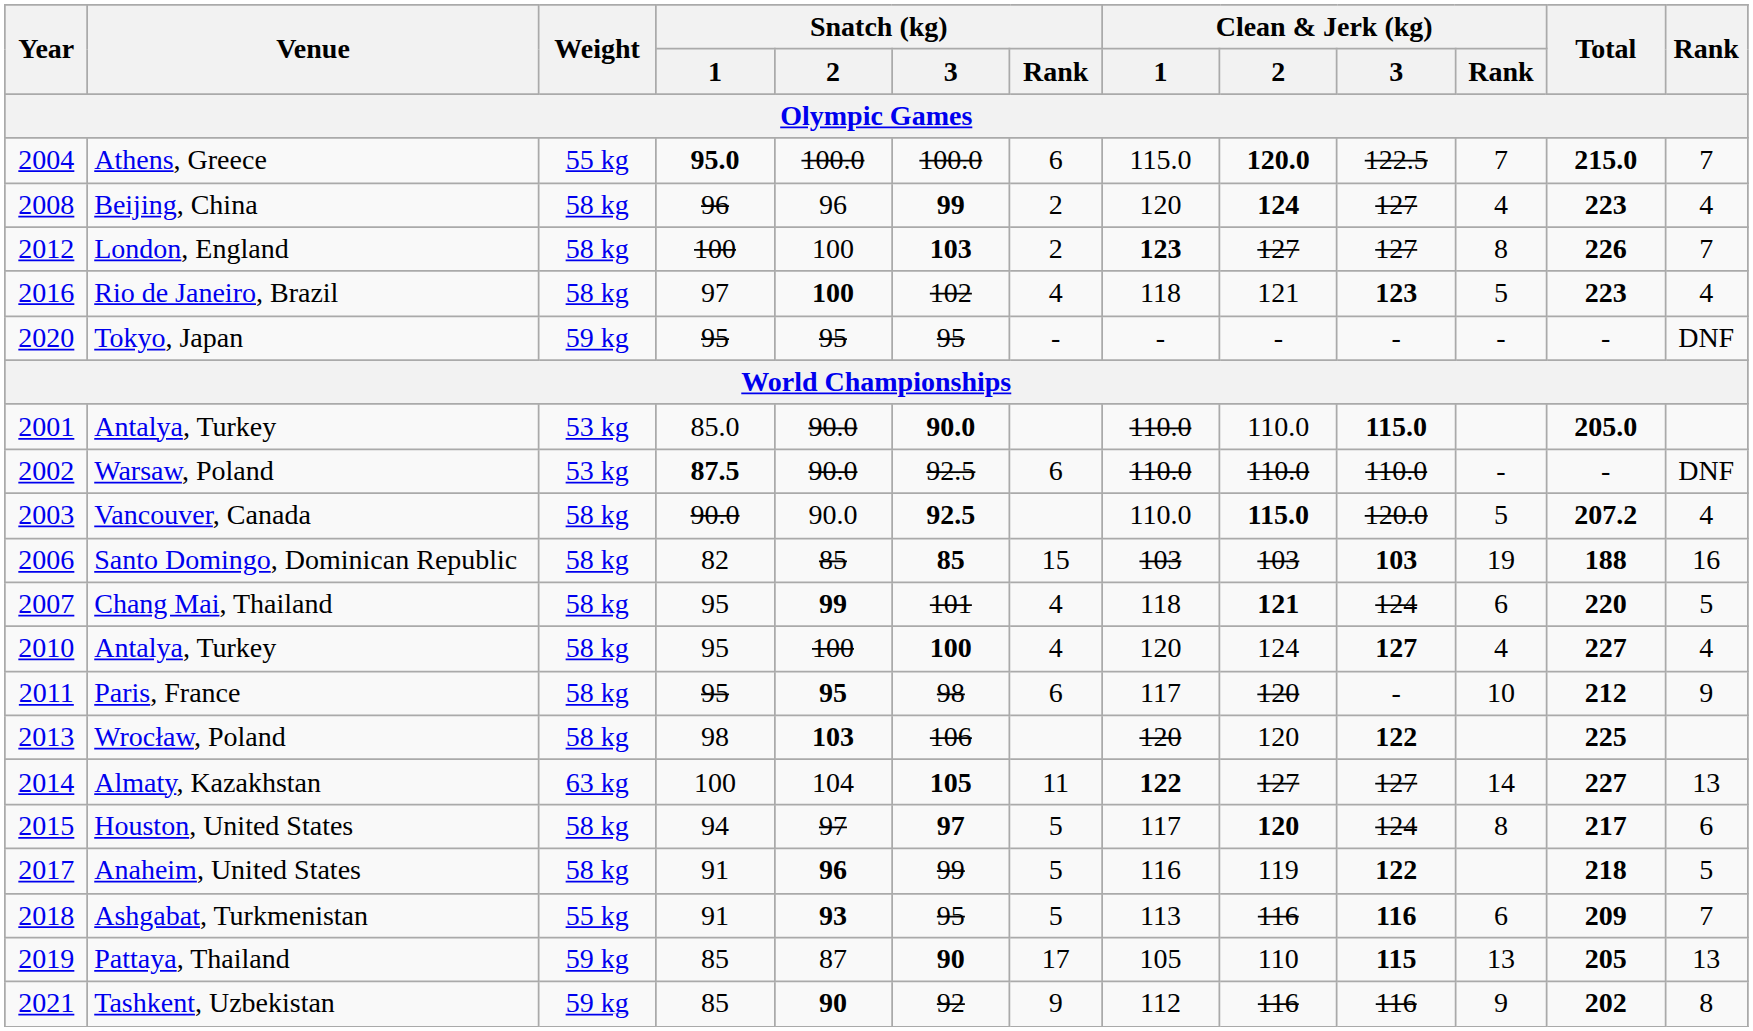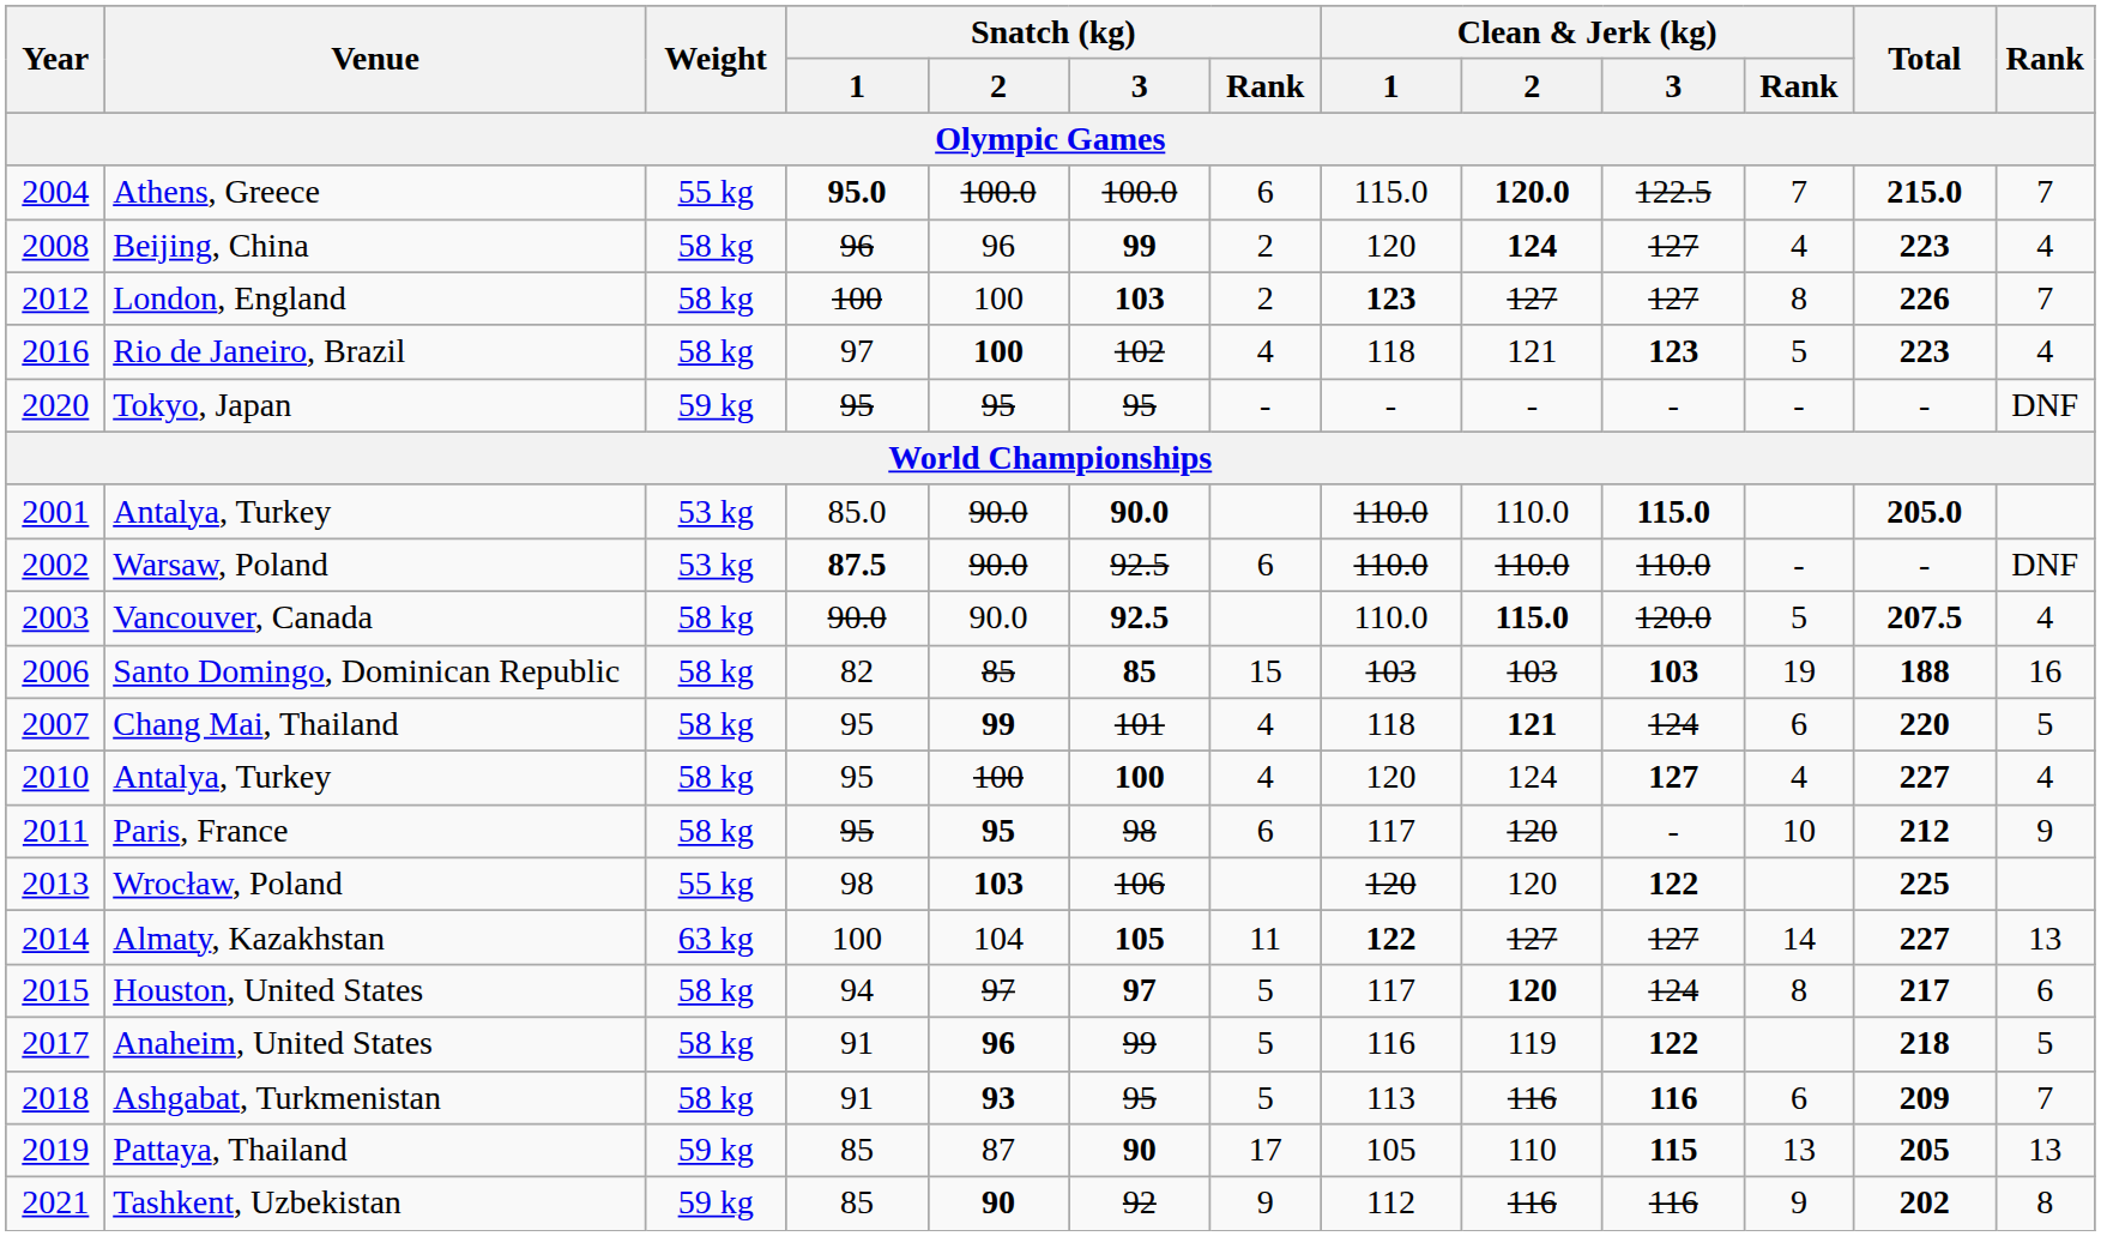 <table class="wikitable" style="text-align:center;">
 <tr>
 <th rowspan=2 width=40>Year</th>
 <th rowspan=2 width=250>Venue</th>
 <th rowspan=2 width=60>Weight</th>
 <th colspan=4>Snatch (kg)</th>
 <th colspan=4>Clean & Jerk (kg)</th>
 <th rowspan=2 width=60>Total</th>
 <th rowspan=2 width=40>Rank</th>
 </tr>
 <tr>
 <th width=60>1</th>
 <th width=60>2</th>
 <th width=60>3</th>
 <th width=45>Rank</th>
 <th width=60>1</th>
 <th width=60>2</th>
 <th width=60>3</th>
 <th width=45>Rank</th>
 </tr>
 <tr>
 <th colspan=13><a href='#'>Olympic Games</a></th>
 </tr>
 <tr>
 <td><a href='#'>2004</a></td>
 <td align=left> <a href='#'>Athens</a>, Greece</td>
 <td><a href='#'>55 kg</a></td>
 <td><strong>95.0</strong></td>
 <td><s>100.0</s></td>
 <td><s>100.0</s></td>
 <td>6</td>
 <td>115.0</td>
 <td><strong>120.0</strong></td>
 <td><s>122.5</s></td>
 <td>7</td>
 <td><strong>215.0</strong></td>
 <td>7</td>
 </tr>
 <tr>
 <td><a href='#'>2008</a></td>
 <td align=left> <a href='#'>Beijing</a>, China</td>
 <td><a href='#'>58 kg</a></td>
 <td><s>96</s></td>
 <td>96</td>
 <td><strong>99</strong></td>
 <td>2</td>
 <td>120</td>
 <td><strong>124</strong></td>
 <td><s>127</s></td>
 <td>4</td>
 <td><strong>223</strong></td>
 <td>4</td>
 </tr>
 <tr>
 <td><a href='#'>2012</a></td>
 <td align=left> <a href='#'>London</a>, England</td>
 <td><a href='#'>58 kg</a></td>
 <td><s>100</s></td>
 <td>100</td>
 <td><strong>103</strong></td>
 <td>2</td>
 <td><strong>123</strong></td>
 <td><s>127</s></td>
 <td><s>127</s></td>
 <td>8</td>
 <td><strong>226</strong></td>
 <td>7</td>
 </tr>
 <tr>
 <td><a href='#'>2016</a></td>
 <td align=left> <a href='#'>Rio de Janeiro</a>, Brazil</td>
 <td><a href='#'>58 kg</a></td>
 <td>97</td>
 <td><strong>100</strong></td>
 <td><s>102</s></td>
 <td>4</td>
 <td>118</td>
 <td>121</td>
 <td><strong>123</strong></td>
 <td>5</td>
 <td><strong>223</strong></td>
 <td>4</td>
 </tr>
 <tr>
 <td><a href='#'>2020</a></td>
 <td align=left> <a href='#'>Tokyo</a>, Japan</td>
 <td><a href='#'>59 kg</a></td>
 <td><s>95</s></td>
 <td><s>95</s></td>
 <td><s>95</s></td>
 <td>-</td>
 <td>-</td>
 <td>-</td>
 <td>-</td>
 <td>-</td>
 <td>-</td>
 <td>DNF</td>
 </tr>
 <tr>
 <th colspan=13><a href='#'>World Championships</a></th>
 </tr>
 <tr>
 <td><a href='#'>2001</a></td>
 <td align=left> <a href='#'>Antalya</a>, Turkey</td>
 <td><a href='#'>53 kg</a></td>
 <td>85.0</td>
 <td><s>90.0</s></td>
 <td><strong>90.0</strong></td>
 <td></td>
 <td><s>110.0</s></td>
 <td>110.0</td>
 <td><strong>115.0</strong></td>
 <td></td>
 <td><strong>205.0</strong></td>
 <td></td>
 </tr>
 <tr>
 <td><a href='#'>2002</a></td>
 <td align=left> <a href='#'>Warsaw</a>, Poland</td>
 <td><a href='#'>53 kg</a></td>
 <td><strong>87.5</strong></td>
 <td><s>90.0</s></td>
 <td><s>92.5</s></td>
 <td>6</td>
 <td><s>110.0</s></td>
 <td><s>110.0</s></td>
 <td><s>110.0</s></td>
 <td>-</td>
 <td>-</td>
 <td>DNF</td>
 </tr>
 <tr>
 <td><a href='#'>2003</a></td>
 <td align=left> <a href='#'>Vancouver</a>, Canada</td>
 <td><a href='#'>58 kg</a></td>
 <td><s>90.0</s></td>
 <td>90.0</td>
 <td><strong>92.5</strong></td>
 <td></td>
 <td>110.0</td>
 <td><strong>115.0</strong></td>
 <td><s>120.0</s></td>
 <td>5</td>
-<td><strong>207.2</strong></td>
+<td><strong>207.5</strong></td>
 <td>4</td>
 </tr>
 <tr>
 <td><a href='#'>2006</a></td>
 <td align=left> <a href='#'>Santo Domingo</a>, Dominican Republic</td>
 <td><a href='#'>58 kg</a></td>
 <td>82</td>
 <td><s>85</s></td>
 <td><strong>85</strong></td>
 <td>15</td>
 <td><s>103</s></td>
 <td><s>103</s></td>
 <td><strong>103</strong></td>
 <td>19</td>
 <td><strong>188</strong></td>
 <td>16</td>
 </tr>
 <tr>
 <td><a href='#'>2007</a></td>
 <td align=left> <a href='#'>Chang Mai</a>, Thailand</td>
 <td><a href='#'>58 kg</a></td>
 <td>95</td>
 <td><strong>99</strong></td>
 <td><s>101</s></td>
 <td>4</td>
 <td>118</td>
 <td><strong>121</strong></td>
 <td><s>124</s></td>
 <td>6</td>
 <td><strong>220</strong></td>
 <td>5</td>
 </tr>
 <tr>
 <td><a href='#'>2010</a></td>
 <td align=left> <a href='#'>Antalya</a>, Turkey</td>
 <td><a href='#'>58 kg</a></td>
 <td>95</td>
 <td><s>100</s></td>
 <td><strong>100</strong></td>
 <td>4</td>
 <td>120</td>
 <td>124</td>
 <td><strong>127</strong></td>
 <td>4</td>
 <td><strong>227</strong></td>
 <td>4</td>
 </tr>
 <tr>
 <td><a href='#'>2011</a></td>
 <td align=left> <a href='#'>Paris</a>, France</td>
 <td><a href='#'>58 kg</a></td>
 <td><s>95</s></td>
 <td><strong>95</strong></td>
 <td><s>98</s></td>
 <td>6</td>
 <td>117</td>
 <td><s>120</s></td>
 <td>-</td>
 <td>10</td>
 <td><strong>212</strong></td>
 <td>9</td>
 </tr>
 <tr>
 <td><a href='#'>2013</a></td>
 <td align=left> <a href='#'>Wrocław</a>, Poland</td>
-<td><a href='#'>58 kg</a></td>
+<td><a href='#'>55 kg</a></td>
 <td>98</td>
 <td><strong>103</strong></td>
 <td><s>106</s></td>
 <td></td>
 <td><s>120</s></td>
 <td>120</td>
 <td><strong>122</strong></td>
 <td></td>
 <td><strong>225</strong></td>
 <td></td>
 </tr>
 <tr>
 <td><a href='#'>2014</a></td>
 <td align=left> <a href='#'>Almaty</a>, Kazakhstan</td>
 <td><a href='#'>63 kg</a></td>
 <td>100</td>
 <td>104</td>
 <td><strong>105</strong></td>
 <td>11</td>
 <td><strong>122</strong></td>
 <td><s>127</s></td>
 <td><s>127</s></td>
 <td>14</td>
 <td><strong>227</strong></td>
 <td>13</td>
 </tr>
 <tr>
 <td><a href='#'>2015</a></td>
 <td align=left> <a href='#'>Houston</a>, United States</td>
 <td><a href='#'>58 kg</a></td>
 <td>94</td>
 <td><s>97</s></td>
 <td><strong>97</strong></td>
 <td>5</td>
 <td>117</td>
 <td><strong>120</strong></td>
 <td><s>124</s></td>
 <td>8</td>
 <td><strong>217</strong></td>
 <td>6</td>
 </tr>
 <tr>
 <td><a href='#'>2017</a></td>
 <td align=left> <a href='#'>Anaheim</a>, United States</td>
 <td><a href='#'>58 kg</a></td>
 <td>91</td>
 <td><strong>96</strong></td>
 <td><s>99</s></td>
 <td>5</td>
 <td>116</td>
 <td>119</td>
 <td><strong>122</strong></td>
 <td></td>
 <td><strong>218</strong></td>
 <td>5</td>
 </tr>
 <tr>
 <td><a href='#'>2018</a></td>
 <td align=left> <a href='#'>Ashgabat</a>, Turkmenistan</td>
-<td><a href='#'>55 kg</a></td>
+<td><a href='#'>58 kg</a></td>
 <td>91</td>
 <td><strong>93</strong></td>
 <td><s>95</s></td>
 <td>5</td>
 <td>113</td>
 <td><s>116</s></td>
 <td><strong>116</strong></td>
 <td>6</td>
 <td><strong>209</strong></td>
 <td>7</td>
 </tr>
 <tr>
 <td><a href='#'>2019</a></td>
 <td align=left> <a href='#'>Pattaya</a>, Thailand</td>
 <td><a href='#'>59 kg</a></td>
 <td>85</td>
 <td>87</td>
 <td><strong>90</strong></td>
 <td>17</td>
 <td>105</td>
 <td>110</td>
 <td><strong>115</strong></td>
 <td>13</td>
 <td><strong>205</strong></td>
 <td>13</td>
 </tr>
 <tr>
 <td><a href='#'>2021</a></td>
 <td align=left> <a href='#'>Tashkent</a>, Uzbekistan</td>
 <td><a href='#'>59 kg</a></td>
 <td>85</td>
 <td><strong>90</strong></td>
 <td><s>92</s></td>
 <td>9</td>
 <td>112</td>
 <td><s>116</s></td>
 <td><s>116</s></td>
 <td>9</td>
 <td><strong>202</strong></td>
 <td>8</td>
 </tr>
 </table>
